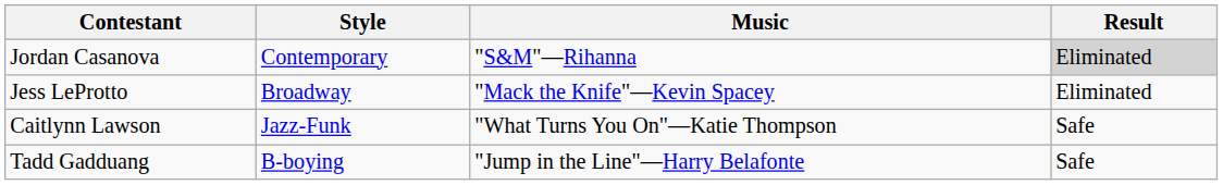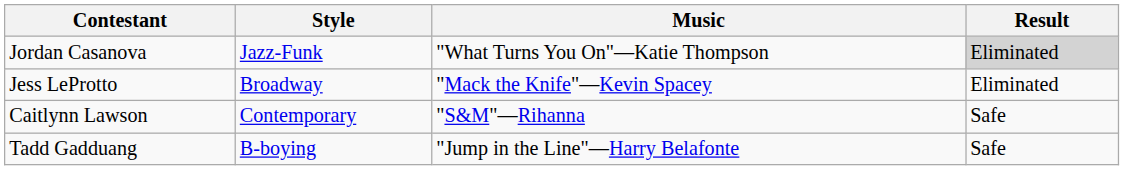 <table class="wikitable" style="width:70%;">
 <tr>
 <th>Contestant</th>
 <th>Style</th>
 <th>Music</th>
 <th>Result</th>
 </tr>
 <tr>
 <td>Jordan Casanova</td>
-<td><a href='#'>Contemporary</a></td>
-<td>"<a href='#'>S&M</a>"—<a href='#'>Rihanna</a></td>
+<td><a href='#'>Jazz-Funk</a></td>
+<td>"What Turns You On"—Katie Thompson</td>
 <td style="background: lightgrey;">Eliminated</td>
 </tr>
 <tr>
 <td>Jess LeProtto</td>
 <td><a href='#'>Broadway</a></td>
 <td>"<a href='#'>Mack the Knife</a>"—<a href='#'>Kevin Spacey</a></td>
 <td>Eliminated</td>
 </tr>
 <tr>
 <td>Caitlynn Lawson</td>
-<td><a href='#'>Jazz-Funk</a></td>
-<td>"What Turns You On"—Katie Thompson</td>
+<td><a href='#'>Contemporary</a></td>
+<td>"<a href='#'>S&M</a>"—<a href='#'>Rihanna</a></td>
 <td>Safe</td>
 </tr>
 <tr>
 <td>Tadd Gadduang</td>
 <td><a href='#'>B-boying</a></td>
 <td>"Jump in the Line"—<a href='#'>Harry Belafonte</a></td>
 <td>Safe</td>
 </tr>
 </table>
